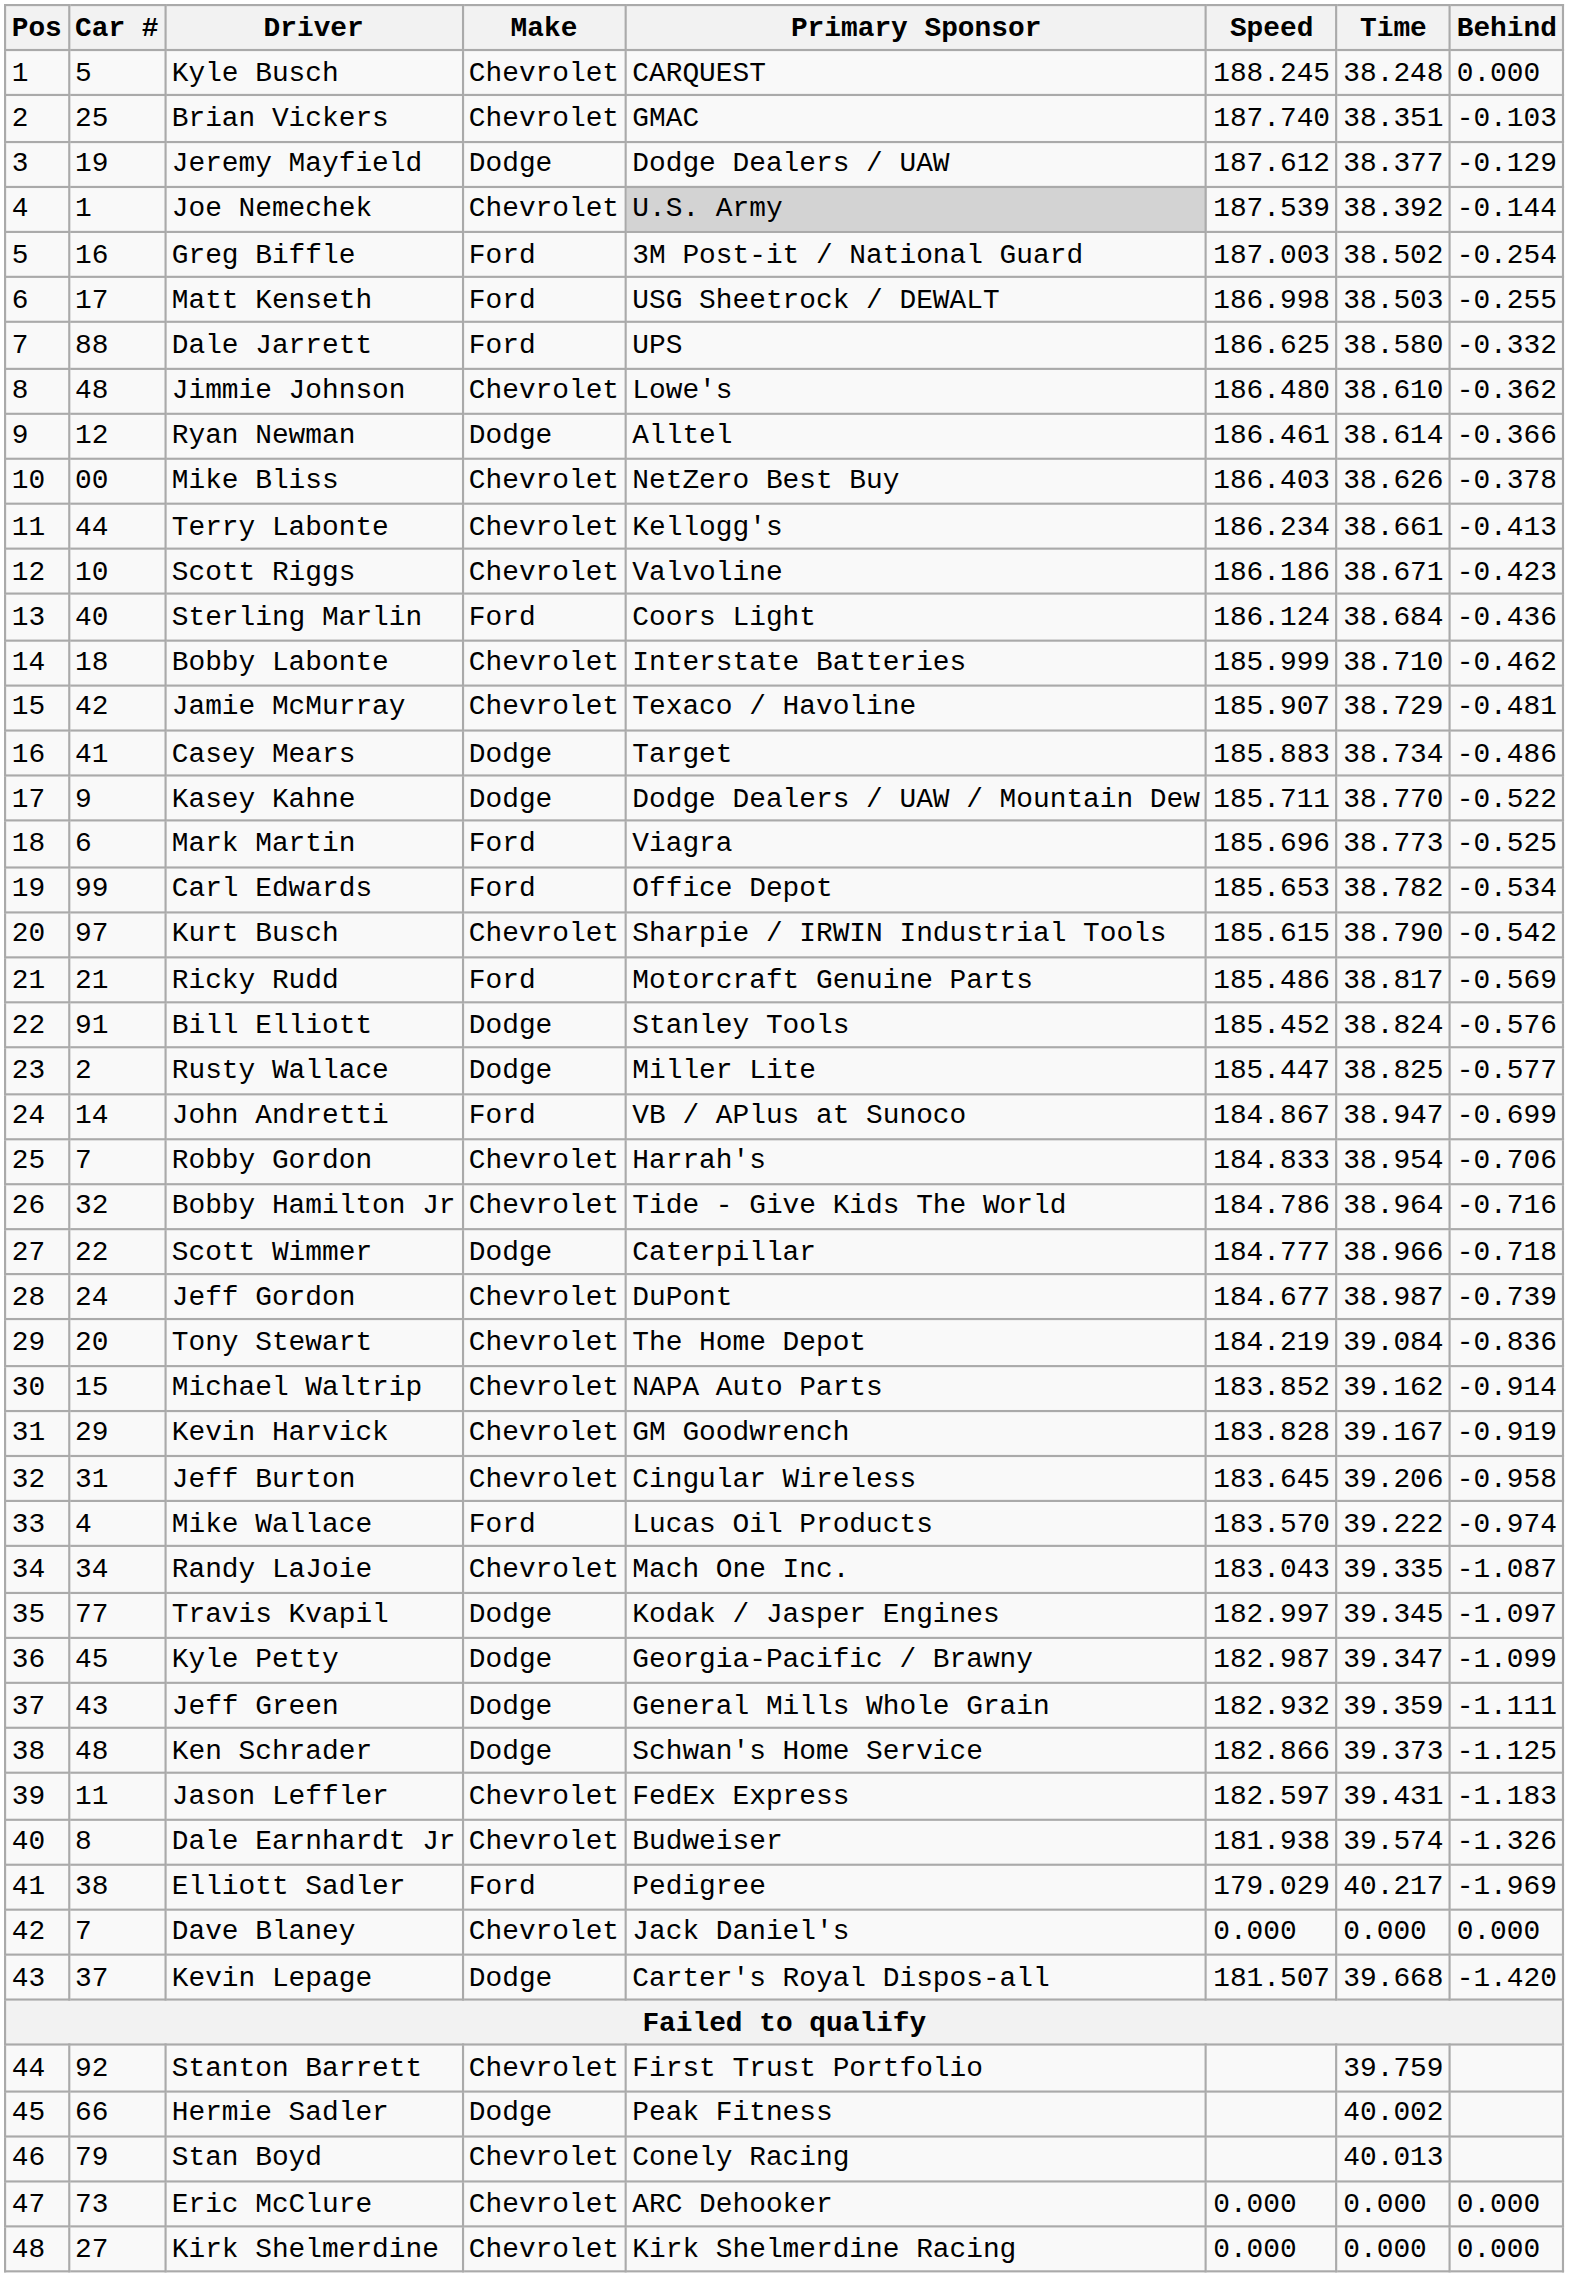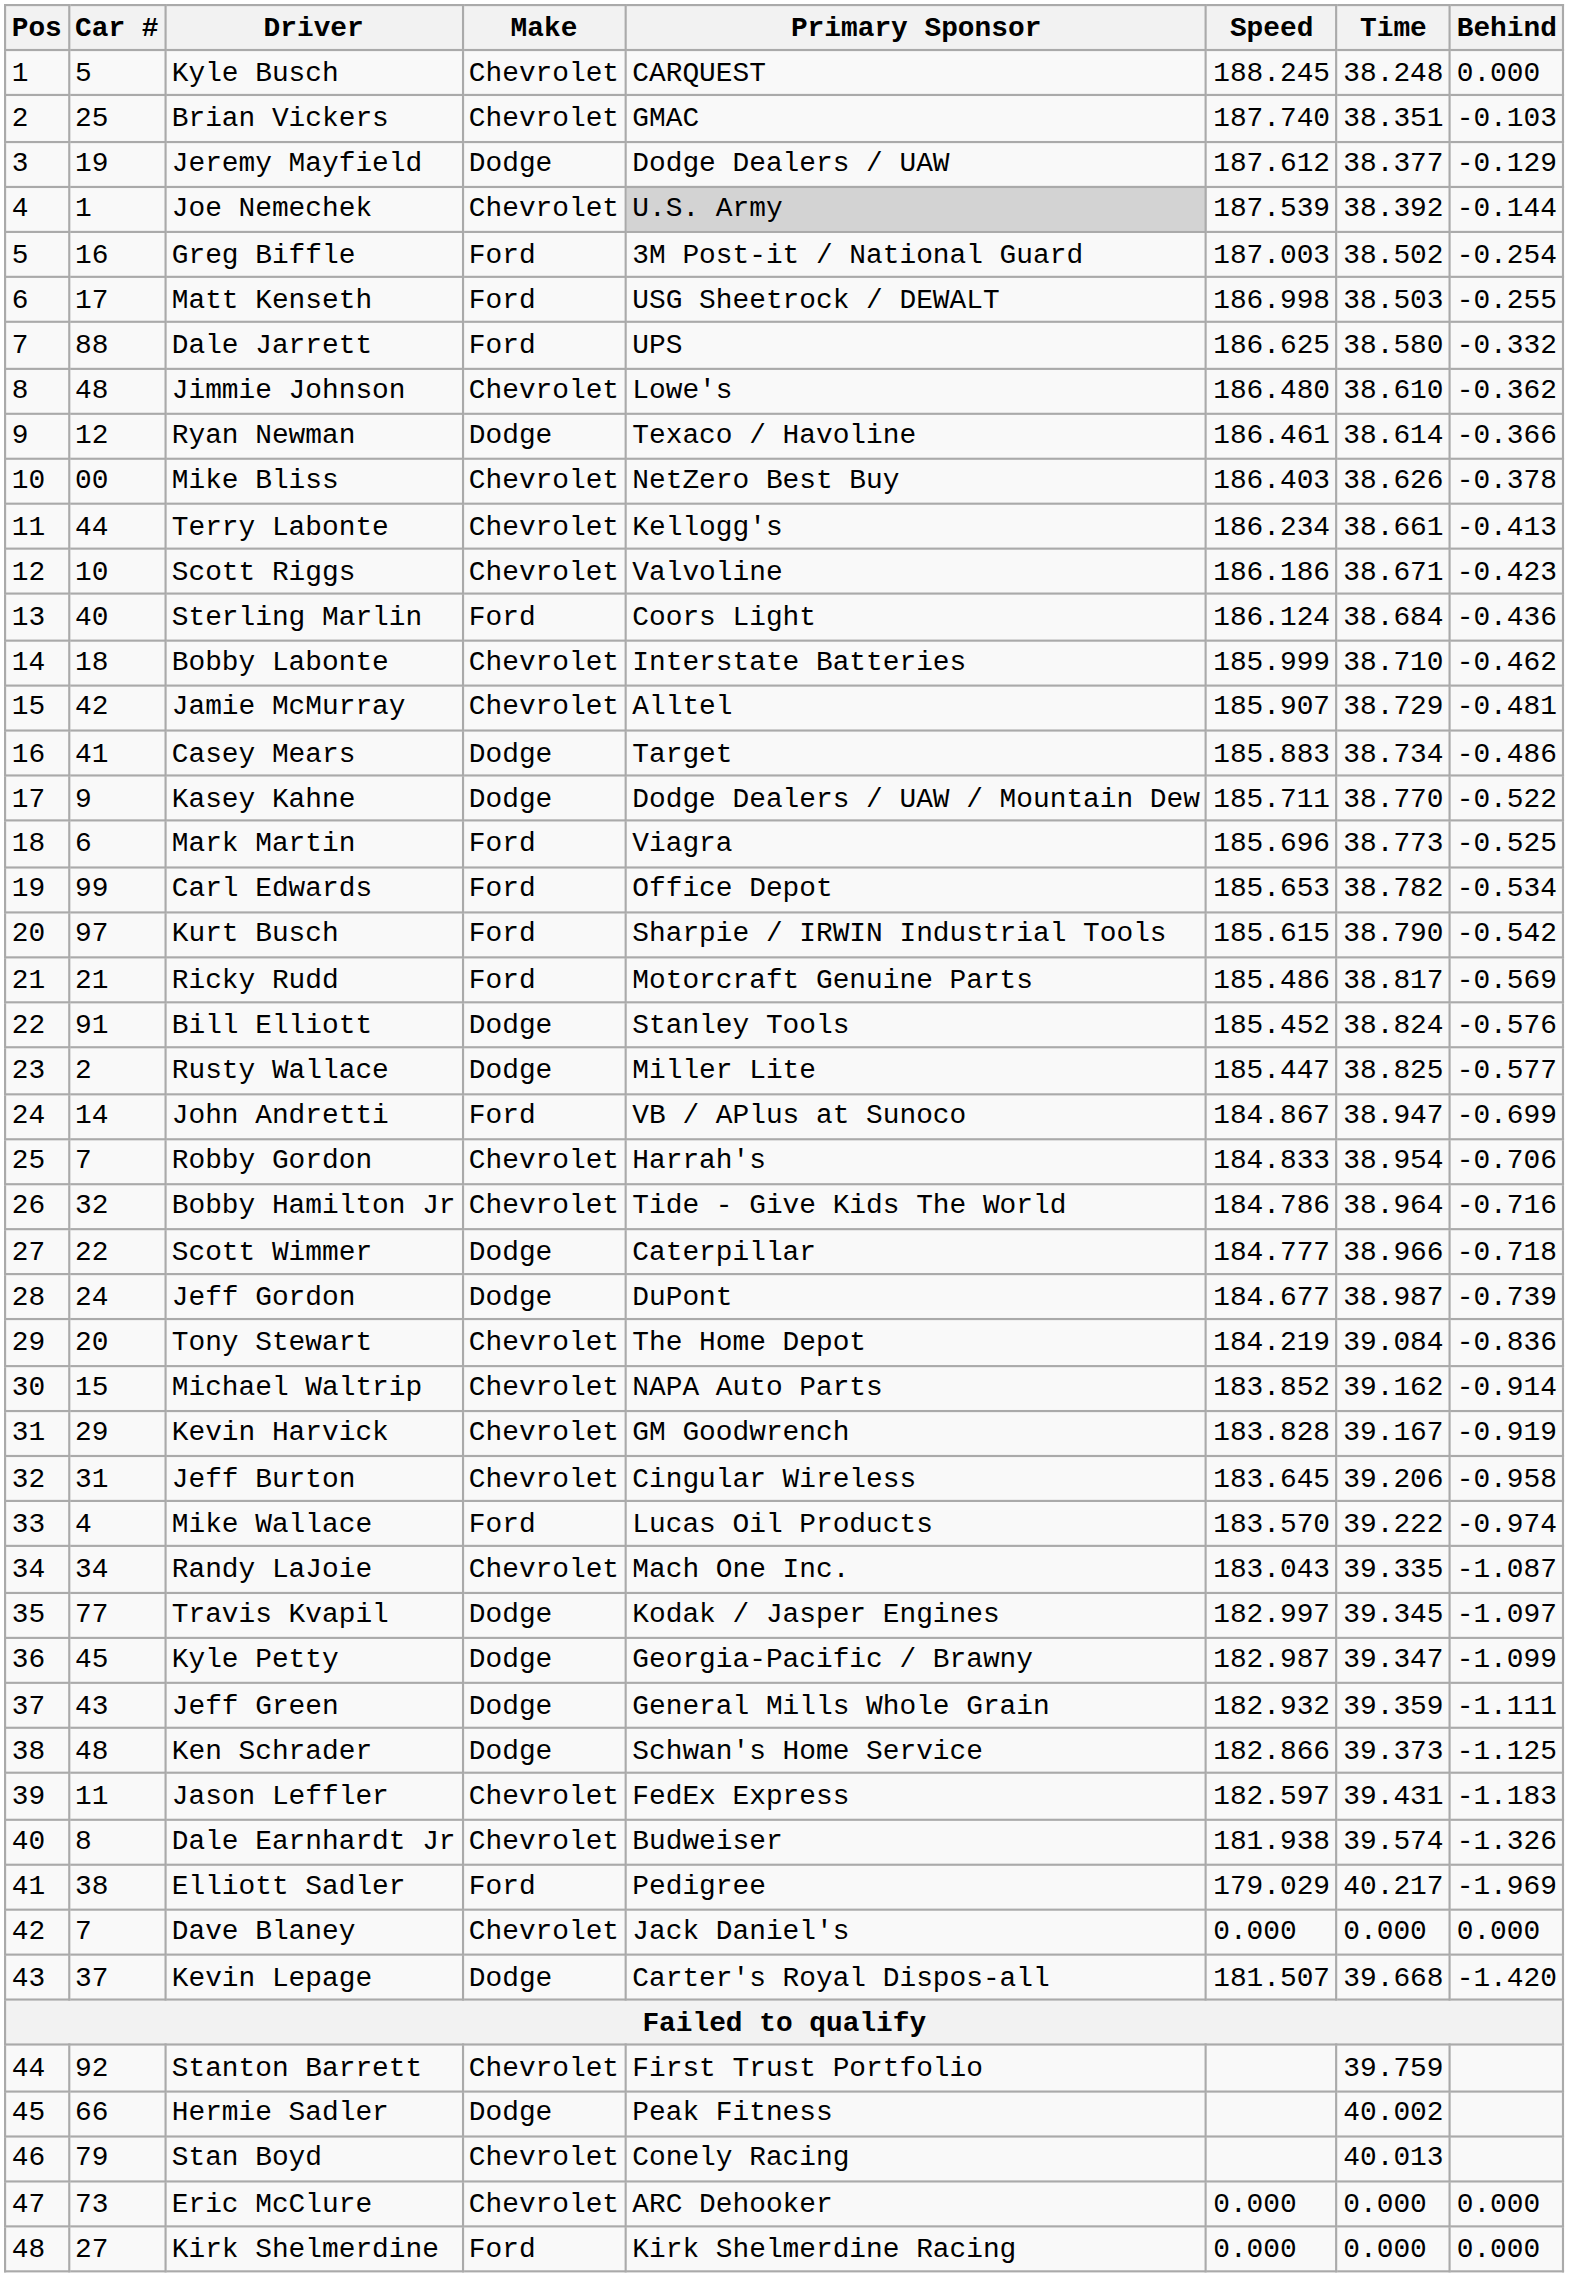 <table class="wikitable">
 <tr>
 <th colspan="1" rowspan="1">Pos</th>
 <th colspan="1" rowspan="1">Car #</th>
 <th colspan="1" rowspan="1">Driver</th>
 <th colspan="1" rowspan="1">Make</th>
 <th colspan="1" rowspan="1">Primary Sponsor</th>
 <th colspan="1" rowspan="1">Speed</th>
 <th colspan="1" rowspan="1">Time</th>
 <th colspan="1" rowspan="1">Behind</th>
 </tr>
 <tr>
 <td>1</td>
 <td>5</td>
 <td>Kyle Busch</td>
 <td>Chevrolet</td>
 <td>CARQUEST</td>
 <td>188.245</td>
 <td>38.248</td>
 <td>0.000</td>
 </tr>
 <tr>
 <td>2</td>
 <td>25</td>
 <td>Brian Vickers</td>
 <td>Chevrolet</td>
 <td>GMAC</td>
 <td>187.740</td>
 <td>38.351</td>
 <td>-0.103</td>
 </tr>
 <tr>
 <td>3</td>
 <td>19</td>
 <td>Jeremy Mayfield</td>
 <td>Dodge</td>
 <td>Dodge Dealers / UAW</td>
 <td>187.612</td>
 <td>38.377</td>
 <td>-0.129</td>
 </tr>
 <tr>
 <td>4</td>
 <td>1</td>
 <td>Joe Nemechek</td>
 <td>Chevrolet</td>
 <td style="background: lightgrey;">U.S. Army</td>
 <td>187.539</td>
 <td>38.392</td>
 <td>-0.144</td>
 </tr>
 <tr>
 <td>5</td>
 <td>16</td>
 <td>Greg Biffle</td>
 <td>Ford</td>
 <td>3M Post-it / National Guard</td>
 <td>187.003</td>
 <td>38.502</td>
 <td>-0.254</td>
 </tr>
 <tr>
 <td>6</td>
 <td>17</td>
 <td>Matt Kenseth</td>
 <td>Ford</td>
 <td>USG Sheetrock / DEWALT</td>
 <td>186.998</td>
 <td>38.503</td>
 <td>-0.255</td>
 </tr>
 <tr>
 <td>7</td>
 <td>88</td>
 <td>Dale Jarrett</td>
 <td>Ford</td>
 <td>UPS</td>
 <td>186.625</td>
 <td>38.580</td>
 <td>-0.332</td>
 </tr>
 <tr>
 <td>8</td>
 <td>48</td>
 <td>Jimmie Johnson</td>
 <td>Chevrolet</td>
 <td>Lowe's</td>
 <td>186.480</td>
 <td>38.610</td>
 <td>-0.362</td>
 </tr>
 <tr>
 <td>9</td>
 <td>12</td>
 <td>Ryan Newman</td>
 <td>Dodge</td>
-<td>Alltel</td>
+<td>Texaco / Havoline</td>
 <td>186.461</td>
 <td>38.614</td>
 <td>-0.366</td>
 </tr>
 <tr>
 <td>10</td>
 <td>00</td>
 <td>Mike Bliss</td>
 <td>Chevrolet</td>
 <td>NetZero Best Buy</td>
 <td>186.403</td>
 <td>38.626</td>
 <td>-0.378</td>
 </tr>
 <tr>
 <td>11</td>
 <td>44</td>
 <td>Terry Labonte</td>
 <td>Chevrolet</td>
 <td>Kellogg's</td>
 <td>186.234</td>
 <td>38.661</td>
 <td>-0.413</td>
 </tr>
 <tr>
 <td>12</td>
 <td>10</td>
 <td>Scott Riggs</td>
 <td>Chevrolet</td>
 <td>Valvoline</td>
 <td>186.186</td>
 <td>38.671</td>
 <td>-0.423</td>
 </tr>
 <tr>
 <td>13</td>
 <td>40</td>
 <td>Sterling Marlin</td>
 <td>Ford</td>
 <td>Coors Light</td>
 <td>186.124</td>
 <td>38.684</td>
 <td>-0.436</td>
 </tr>
 <tr>
 <td>14</td>
 <td>18</td>
 <td>Bobby Labonte</td>
 <td>Chevrolet</td>
 <td>Interstate Batteries</td>
 <td>185.999</td>
 <td>38.710</td>
 <td>-0.462</td>
 </tr>
 <tr>
 <td>15</td>
 <td>42</td>
 <td>Jamie McMurray</td>
 <td>Chevrolet</td>
-<td>Texaco / Havoline</td>
+<td>Alltel</td>
 <td>185.907</td>
 <td>38.729</td>
 <td>-0.481</td>
 </tr>
 <tr>
 <td>16</td>
 <td>41</td>
 <td>Casey Mears</td>
 <td>Dodge</td>
 <td>Target</td>
 <td>185.883</td>
 <td>38.734</td>
 <td>-0.486</td>
 </tr>
 <tr>
 <td>17</td>
 <td>9</td>
 <td>Kasey Kahne</td>
 <td>Dodge</td>
 <td>Dodge Dealers / UAW / Mountain Dew</td>
 <td>185.711</td>
 <td>38.770</td>
 <td>-0.522</td>
 </tr>
 <tr>
 <td>18</td>
 <td>6</td>
 <td>Mark Martin</td>
 <td>Ford</td>
 <td>Viagra</td>
 <td>185.696</td>
 <td>38.773</td>
 <td>-0.525</td>
 </tr>
 <tr>
 <td>19</td>
 <td>99</td>
 <td>Carl Edwards</td>
 <td>Ford</td>
 <td>Office Depot</td>
 <td>185.653</td>
 <td>38.782</td>
 <td>-0.534</td>
 </tr>
 <tr>
 <td>20</td>
 <td>97</td>
 <td>Kurt Busch</td>
-<td>Chevrolet</td>
+<td>Ford</td>
 <td>Sharpie / IRWIN Industrial Tools</td>
 <td>185.615</td>
 <td>38.790</td>
 <td>-0.542</td>
 </tr>
 <tr>
 <td>21</td>
 <td>21</td>
 <td>Ricky Rudd</td>
 <td>Ford</td>
 <td>Motorcraft Genuine Parts</td>
 <td>185.486</td>
 <td>38.817</td>
 <td>-0.569</td>
 </tr>
 <tr>
 <td>22</td>
 <td>91</td>
 <td>Bill Elliott</td>
 <td>Dodge</td>
 <td>Stanley Tools</td>
 <td>185.452</td>
 <td>38.824</td>
 <td>-0.576</td>
 </tr>
 <tr>
 <td>23</td>
 <td>2</td>
 <td>Rusty Wallace</td>
 <td>Dodge</td>
 <td>Miller Lite</td>
 <td>185.447</td>
 <td>38.825</td>
 <td>-0.577</td>
 </tr>
 <tr>
 <td>24</td>
 <td>14</td>
 <td>John Andretti</td>
 <td>Ford</td>
 <td>VB / APlus at Sunoco</td>
 <td>184.867</td>
 <td>38.947</td>
 <td>-0.699</td>
 </tr>
 <tr>
 <td>25</td>
 <td>7</td>
 <td>Robby Gordon</td>
 <td>Chevrolet</td>
 <td>Harrah's</td>
 <td>184.833</td>
 <td>38.954</td>
 <td>-0.706</td>
 </tr>
 <tr>
 <td>26</td>
 <td>32</td>
 <td>Bobby Hamilton Jr</td>
 <td>Chevrolet</td>
 <td>Tide - Give Kids The World</td>
 <td>184.786</td>
 <td>38.964</td>
 <td>-0.716</td>
 </tr>
 <tr>
 <td>27</td>
 <td>22</td>
 <td>Scott Wimmer</td>
 <td>Dodge</td>
 <td>Caterpillar</td>
 <td>184.777</td>
 <td>38.966</td>
 <td>-0.718</td>
 </tr>
 <tr>
 <td>28</td>
 <td>24</td>
 <td>Jeff Gordon</td>
-<td>Chevrolet</td>
+<td>Dodge</td>
 <td>DuPont</td>
 <td>184.677</td>
 <td>38.987</td>
 <td>-0.739</td>
 </tr>
 <tr>
 <td>29</td>
 <td>20</td>
 <td>Tony Stewart</td>
 <td>Chevrolet</td>
 <td>The Home Depot</td>
 <td>184.219</td>
 <td>39.084</td>
 <td>-0.836</td>
 </tr>
 <tr>
 <td>30</td>
 <td>15</td>
 <td>Michael Waltrip</td>
 <td>Chevrolet</td>
 <td>NAPA Auto Parts</td>
 <td>183.852</td>
 <td>39.162</td>
 <td>-0.914</td>
 </tr>
 <tr>
 <td>31</td>
 <td>29</td>
 <td>Kevin Harvick</td>
 <td>Chevrolet</td>
 <td>GM Goodwrench</td>
 <td>183.828</td>
 <td>39.167</td>
 <td>-0.919</td>
 </tr>
 <tr>
 <td>32</td>
 <td>31</td>
 <td>Jeff Burton</td>
 <td>Chevrolet</td>
 <td>Cingular Wireless</td>
 <td>183.645</td>
 <td>39.206</td>
 <td>-0.958</td>
 </tr>
 <tr>
 <td>33</td>
 <td>4</td>
 <td>Mike Wallace</td>
 <td>Ford</td>
 <td>Lucas Oil Products</td>
 <td>183.570</td>
 <td>39.222</td>
 <td>-0.974</td>
 </tr>
 <tr>
 <td>34</td>
 <td>34</td>
 <td>Randy LaJoie</td>
 <td>Chevrolet</td>
 <td>Mach One Inc.</td>
 <td>183.043</td>
 <td>39.335</td>
 <td>-1.087</td>
 </tr>
 <tr>
 <td>35</td>
 <td>77</td>
 <td>Travis Kvapil</td>
 <td>Dodge</td>
 <td>Kodak / Jasper Engines</td>
 <td>182.997</td>
 <td>39.345</td>
 <td>-1.097</td>
 </tr>
 <tr>
 <td>36</td>
 <td>45</td>
 <td>Kyle Petty</td>
 <td>Dodge</td>
 <td>Georgia-Pacific / Brawny</td>
 <td>182.987</td>
 <td>39.347</td>
 <td>-1.099</td>
 </tr>
 <tr>
 <td>37</td>
 <td>43</td>
 <td>Jeff Green</td>
 <td>Dodge</td>
 <td>General Mills Whole Grain</td>
 <td>182.932</td>
 <td>39.359</td>
 <td>-1.111</td>
 </tr>
 <tr>
 <td>38</td>
 <td>48</td>
 <td>Ken Schrader</td>
 <td>Dodge</td>
 <td>Schwan's Home Service</td>
 <td>182.866</td>
 <td>39.373</td>
 <td>-1.125</td>
 </tr>
 <tr>
 <td>39</td>
 <td>11</td>
 <td>Jason Leffler</td>
 <td>Chevrolet</td>
 <td>FedEx Express</td>
 <td>182.597</td>
 <td>39.431</td>
 <td>-1.183</td>
 </tr>
 <tr>
 <td>40</td>
 <td>8</td>
 <td>Dale Earnhardt Jr</td>
 <td>Chevrolet</td>
 <td>Budweiser</td>
 <td>181.938</td>
 <td>39.574</td>
 <td>-1.326</td>
 </tr>
 <tr>
 <td>41</td>
 <td>38</td>
 <td>Elliott Sadler</td>
 <td>Ford</td>
 <td>Pedigree</td>
 <td>179.029</td>
 <td>40.217</td>
 <td>-1.969</td>
 </tr>
 <tr>
 <td>42</td>
 <td>7</td>
 <td>Dave Blaney</td>
 <td>Chevrolet</td>
 <td>Jack Daniel's</td>
 <td>0.000</td>
 <td>0.000</td>
 <td>0.000</td>
 </tr>
 <tr>
 <td>43</td>
 <td>37</td>
 <td>Kevin Lepage</td>
 <td>Dodge</td>
 <td>Carter's Royal Dispos-all</td>
 <td>181.507</td>
 <td>39.668</td>
 <td>-1.420</td>
 </tr>
 <tr>
 <th colspan="8">Failed to qualify</th>
 </tr>
 <tr>
 <td>44</td>
 <td>92</td>
 <td>Stanton Barrett</td>
 <td>Chevrolet</td>
 <td>First Trust Portfolio</td>
 <td></td>
 <td>39.759</td>
 <td></td>
 </tr>
 <tr>
 <td>45</td>
 <td>66</td>
 <td>Hermie Sadler</td>
 <td>Dodge</td>
 <td>Peak Fitness</td>
 <td></td>
 <td>40.002</td>
 <td></td>
 </tr>
 <tr>
 <td>46</td>
 <td>79</td>
 <td>Stan Boyd</td>
 <td>Chevrolet</td>
 <td>Conely Racing</td>
 <td></td>
 <td>40.013</td>
 <td></td>
 </tr>
 <tr>
 <td>47</td>
 <td>73</td>
 <td>Eric McClure</td>
 <td>Chevrolet</td>
 <td>ARC Dehooker</td>
 <td>0.000</td>
 <td>0.000</td>
 <td>0.000</td>
 </tr>
 <tr>
 <td>48</td>
 <td>27</td>
 <td>Kirk Shelmerdine</td>
-<td>Chevrolet</td>
+<td>Ford</td>
 <td>Kirk Shelmerdine Racing</td>
 <td>0.000</td>
 <td>0.000</td>
 <td>0.000</td>
 </tr>
 </table>
